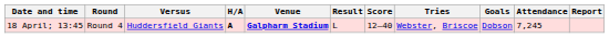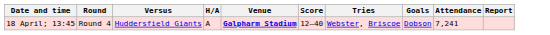 <table class="wikitable" style="font-size:85%;">
 <tr>
 <th>Date and time</th>
 <th>Round</th>
 <th>Versus</th>
 <th>H/A</th>
 <th>Venue</th>
-<th>Result</th>
 <th>Score</th>
 <th>Tries</th>
 <th>Goals</th>
 <th>Attendance</th>
 <th>Report</th>
 </tr>
 <tr style="background:#ffdddd;">
 <td>18 April; 13:45</td>
 <td>Round 4</td>
 <td> <a href='#'>Huddersfield Giants</a></td>
-<td><strong>A</strong></td>
+<td>A</td>
 <td><strong><a href='#'>Galpharm Stadium</a></strong></td>
-<td>L</td>
 <td>12–40</td>
 <td><a href='#'>Webster</a>, <a href='#'>Briscoe</a></td>
 <td><a href='#'>Dobson</a></td>
-<td>7,245</td>
+<td>7,241</td>
 <td></td>
 </tr>
 </table>
